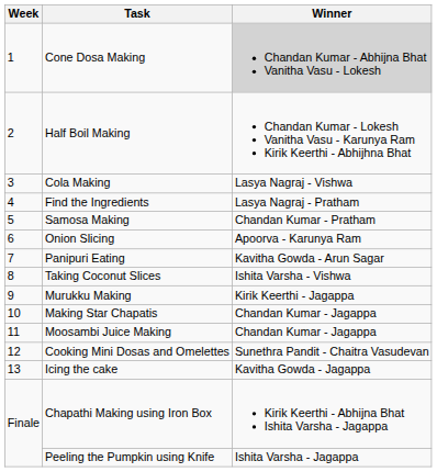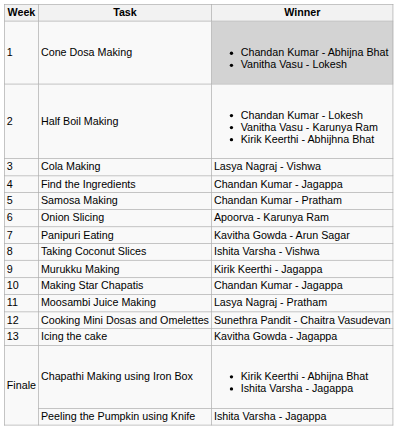 <table class="wikitable">
 <tr>
 <th>Week</th>
 <th>Task</th>
 <th>Winner</th>
 </tr>
 <tr style="height:1em;">
 <td>1</td>
 <td>Cone Dosa Making</td>
 <td style="background: lightgrey;"><br><ul><li>Chandan Kumar - Abhijna Bhat</li><li>Vanitha Vasu - Lokesh</li></ul></td>
 </tr>
 <tr style="height:1em;">
 <td>2</td>
 <td>Half Boil Making</td>
 <td><br><ul><li>Chandan Kumar - Lokesh</li><li>Vanitha Vasu - Karunya Ram</li><li>Kirik Keerthi - Abhijhna Bhat</li></ul></td>
 </tr>
 <tr style="height:1em;">
 <td>3</td>
 <td>Cola Making</td>
 <td>Lasya Nagraj - Vishwa</td>
 </tr>
 <tr style="height:1em;">
 <td>4</td>
 <td>Find the Ingredients</td>
-<td>Lasya Nagraj - Pratham</td>
+<td>Chandan Kumar - Jagappa</td>
 </tr>
 <tr style="height:1em;">
 <td>5</td>
 <td>Samosa Making</td>
 <td>Chandan Kumar - Pratham</td>
 </tr>
 <tr style="height:1em;">
 <td>6</td>
 <td>Onion Slicing</td>
 <td>Apoorva - Karunya Ram</td>
 </tr>
 <tr style="height:1em;">
 <td>7</td>
 <td>Panipuri Eating</td>
 <td>Kavitha Gowda - Arun Sagar</td>
 </tr>
 <tr style="height:1em;">
 <td>8</td>
 <td>Taking Coconut Slices</td>
 <td>Ishita Varsha - Vishwa</td>
 </tr>
 <tr style="height:1em;">
 <td>9</td>
 <td>Murukku Making</td>
 <td>Kirik Keerthi - Jagappa</td>
 </tr>
 <tr style="height:1em;">
 <td>10</td>
 <td>Making Star Chapatis</td>
 <td>Chandan Kumar - Jagappa</td>
 </tr>
 <tr style="height:1em;">
 <td>11</td>
 <td>Moosambi Juice Making</td>
-<td>Chandan Kumar - Jagappa</td>
+<td>Lasya Nagraj - Pratham</td>
 </tr>
 <tr style="height:1em;">
 <td>12</td>
 <td>Cooking Mini Dosas and Omelettes</td>
 <td>Sunethra Pandit - Chaitra Vasudevan</td>
 </tr>
 <tr>
 <td>13</td>
 <td>Icing the cake</td>
 <td>Kavitha Gowda - Jagappa</td>
 </tr>
 <tr>
 <td rowspan="2">Finale</td>
 <td>Chapathi Making using Iron Box</td>
 <td><br><ul><li>Kirik Keerthi - Abhijna Bhat</li><li>Ishita Varsha - Jagappa</li></ul></td>
 </tr>
 <tr>
 <td>Peeling the Pumpkin using Knife</td>
 <td>Ishita Varsha - Jagappa</td>
 </tr>
 </table>
